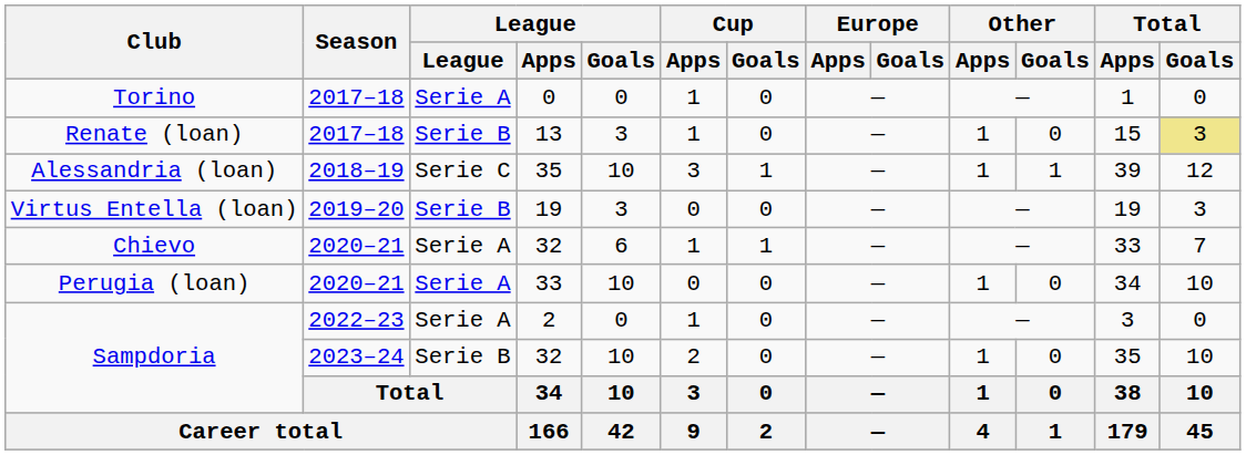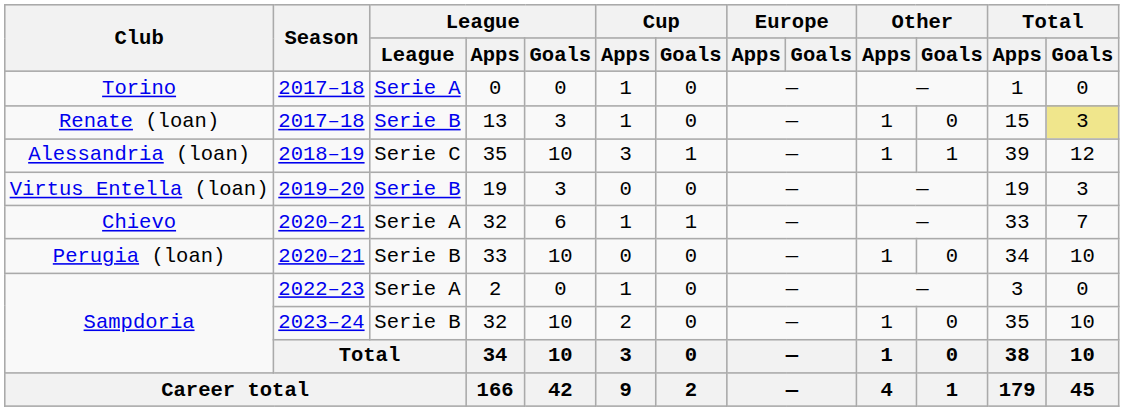 <table class="wikitable" style="text-align:center">
 <tr>
 <th rowspan="2">Club</th>
 <th rowspan="2">Season</th>
 <th colspan="3">League</th>
 <th colspan="2">Cup</th>
 <th colspan="2">Europe</th>
 <th colspan="2">Other</th>
 <th colspan="2">Total</th>
 </tr>
 <tr>
 <th>League</th>
 <th>Apps</th>
 <th>Goals</th>
 <th>Apps</th>
 <th>Goals</th>
 <th>Apps</th>
 <th>Goals</th>
 <th>Apps</th>
 <th>Goals</th>
 <th>Apps</th>
 <th>Goals</th>
 </tr>
 <tr>
 <td><a href='#'>Torino</a></td>
 <td><a href='#'>2017–18</a></td>
 <td><a href='#'>Serie A</a></td>
 <td>0</td>
 <td>0</td>
 <td>1</td>
 <td>0</td>
 <td colspan="2">—</td>
 <td colspan="2">—</td>
 <td>1</td>
 <td>0</td>
 </tr>
 <tr>
 <td><a href='#'>Renate</a> (loan)</td>
 <td><a href='#'>2017–18</a></td>
 <td><a href='#'>Serie B</a></td>
 <td>13</td>
 <td>3</td>
 <td>1</td>
 <td>0</td>
 <td colspan="2">—</td>
 <td>1</td>
 <td>0</td>
 <td>15</td>
 <td style="background: khaki;">3</td>
 </tr>
 <tr>
 <td><a href='#'>Alessandria</a> (loan)</td>
 <td><a href='#'>2018–19</a></td>
 <td>Serie C</td>
 <td>35</td>
 <td>10</td>
 <td>3</td>
 <td>1</td>
 <td colspan="2">—</td>
 <td>1</td>
 <td>1</td>
 <td>39</td>
 <td>12</td>
 </tr>
 <tr>
 <td><a href='#'>Virtus Entella</a> (loan)</td>
 <td><a href='#'>2019–20</a></td>
 <td><a href='#'>Serie B</a></td>
 <td>19</td>
 <td>3</td>
 <td>0</td>
 <td>0</td>
 <td colspan="2">—</td>
 <td colspan="2">—</td>
 <td>19</td>
 <td>3</td>
 </tr>
 <tr>
 <td><a href='#'>Chievo</a></td>
 <td><a href='#'>2020–21</a></td>
 <td>Serie A</td>
 <td>32</td>
 <td>6</td>
 <td>1</td>
 <td>1</td>
 <td colspan="2">—</td>
 <td colspan="2">—</td>
 <td>33</td>
 <td>7</td>
 </tr>
 <tr>
 <td><a href='#'>Perugia</a> (loan)</td>
 <td><a href='#'>2020–21</a></td>
-<td><a href='#'>Serie A</a></td>
+<td>Serie B</td>
 <td>33</td>
 <td>10</td>
 <td>0</td>
 <td>0</td>
 <td colspan="2">—</td>
 <td>1</td>
 <td>0</td>
 <td>34</td>
 <td>10</td>
 </tr>
 <tr>
 <td rowspan="3"><a href='#'>Sampdoria</a></td>
 <td><a href='#'>2022–23</a></td>
 <td>Serie A</td>
 <td>2</td>
 <td>0</td>
 <td>1</td>
 <td>0</td>
 <td colspan="2">—</td>
 <td colspan="2">—</td>
 <td>3</td>
 <td>0</td>
 </tr>
 <tr>
 <td><a href='#'>2023–24</a></td>
 <td>Serie B</td>
 <td>32</td>
 <td>10</td>
 <td>2</td>
 <td>0</td>
 <td colspan="2">—</td>
 <td>1</td>
 <td>0</td>
 <td>35</td>
 <td>10</td>
 </tr>
 <tr>
 <th colspan="2">Total</th>
 <th>34</th>
 <th>10</th>
 <th>3</th>
 <th>0</th>
 <th colspan="2">—</th>
 <th>1</th>
 <th>0</th>
 <th>38</th>
 <th>10</th>
 </tr>
 <tr>
 <th colspan="3">Career total</th>
 <th>166</th>
 <th>42</th>
 <th>9</th>
 <th>2</th>
 <th colspan="2">—</th>
 <th>4</th>
 <th>1</th>
 <th>179</th>
 <th>45</th>
 </tr>
 </table>
